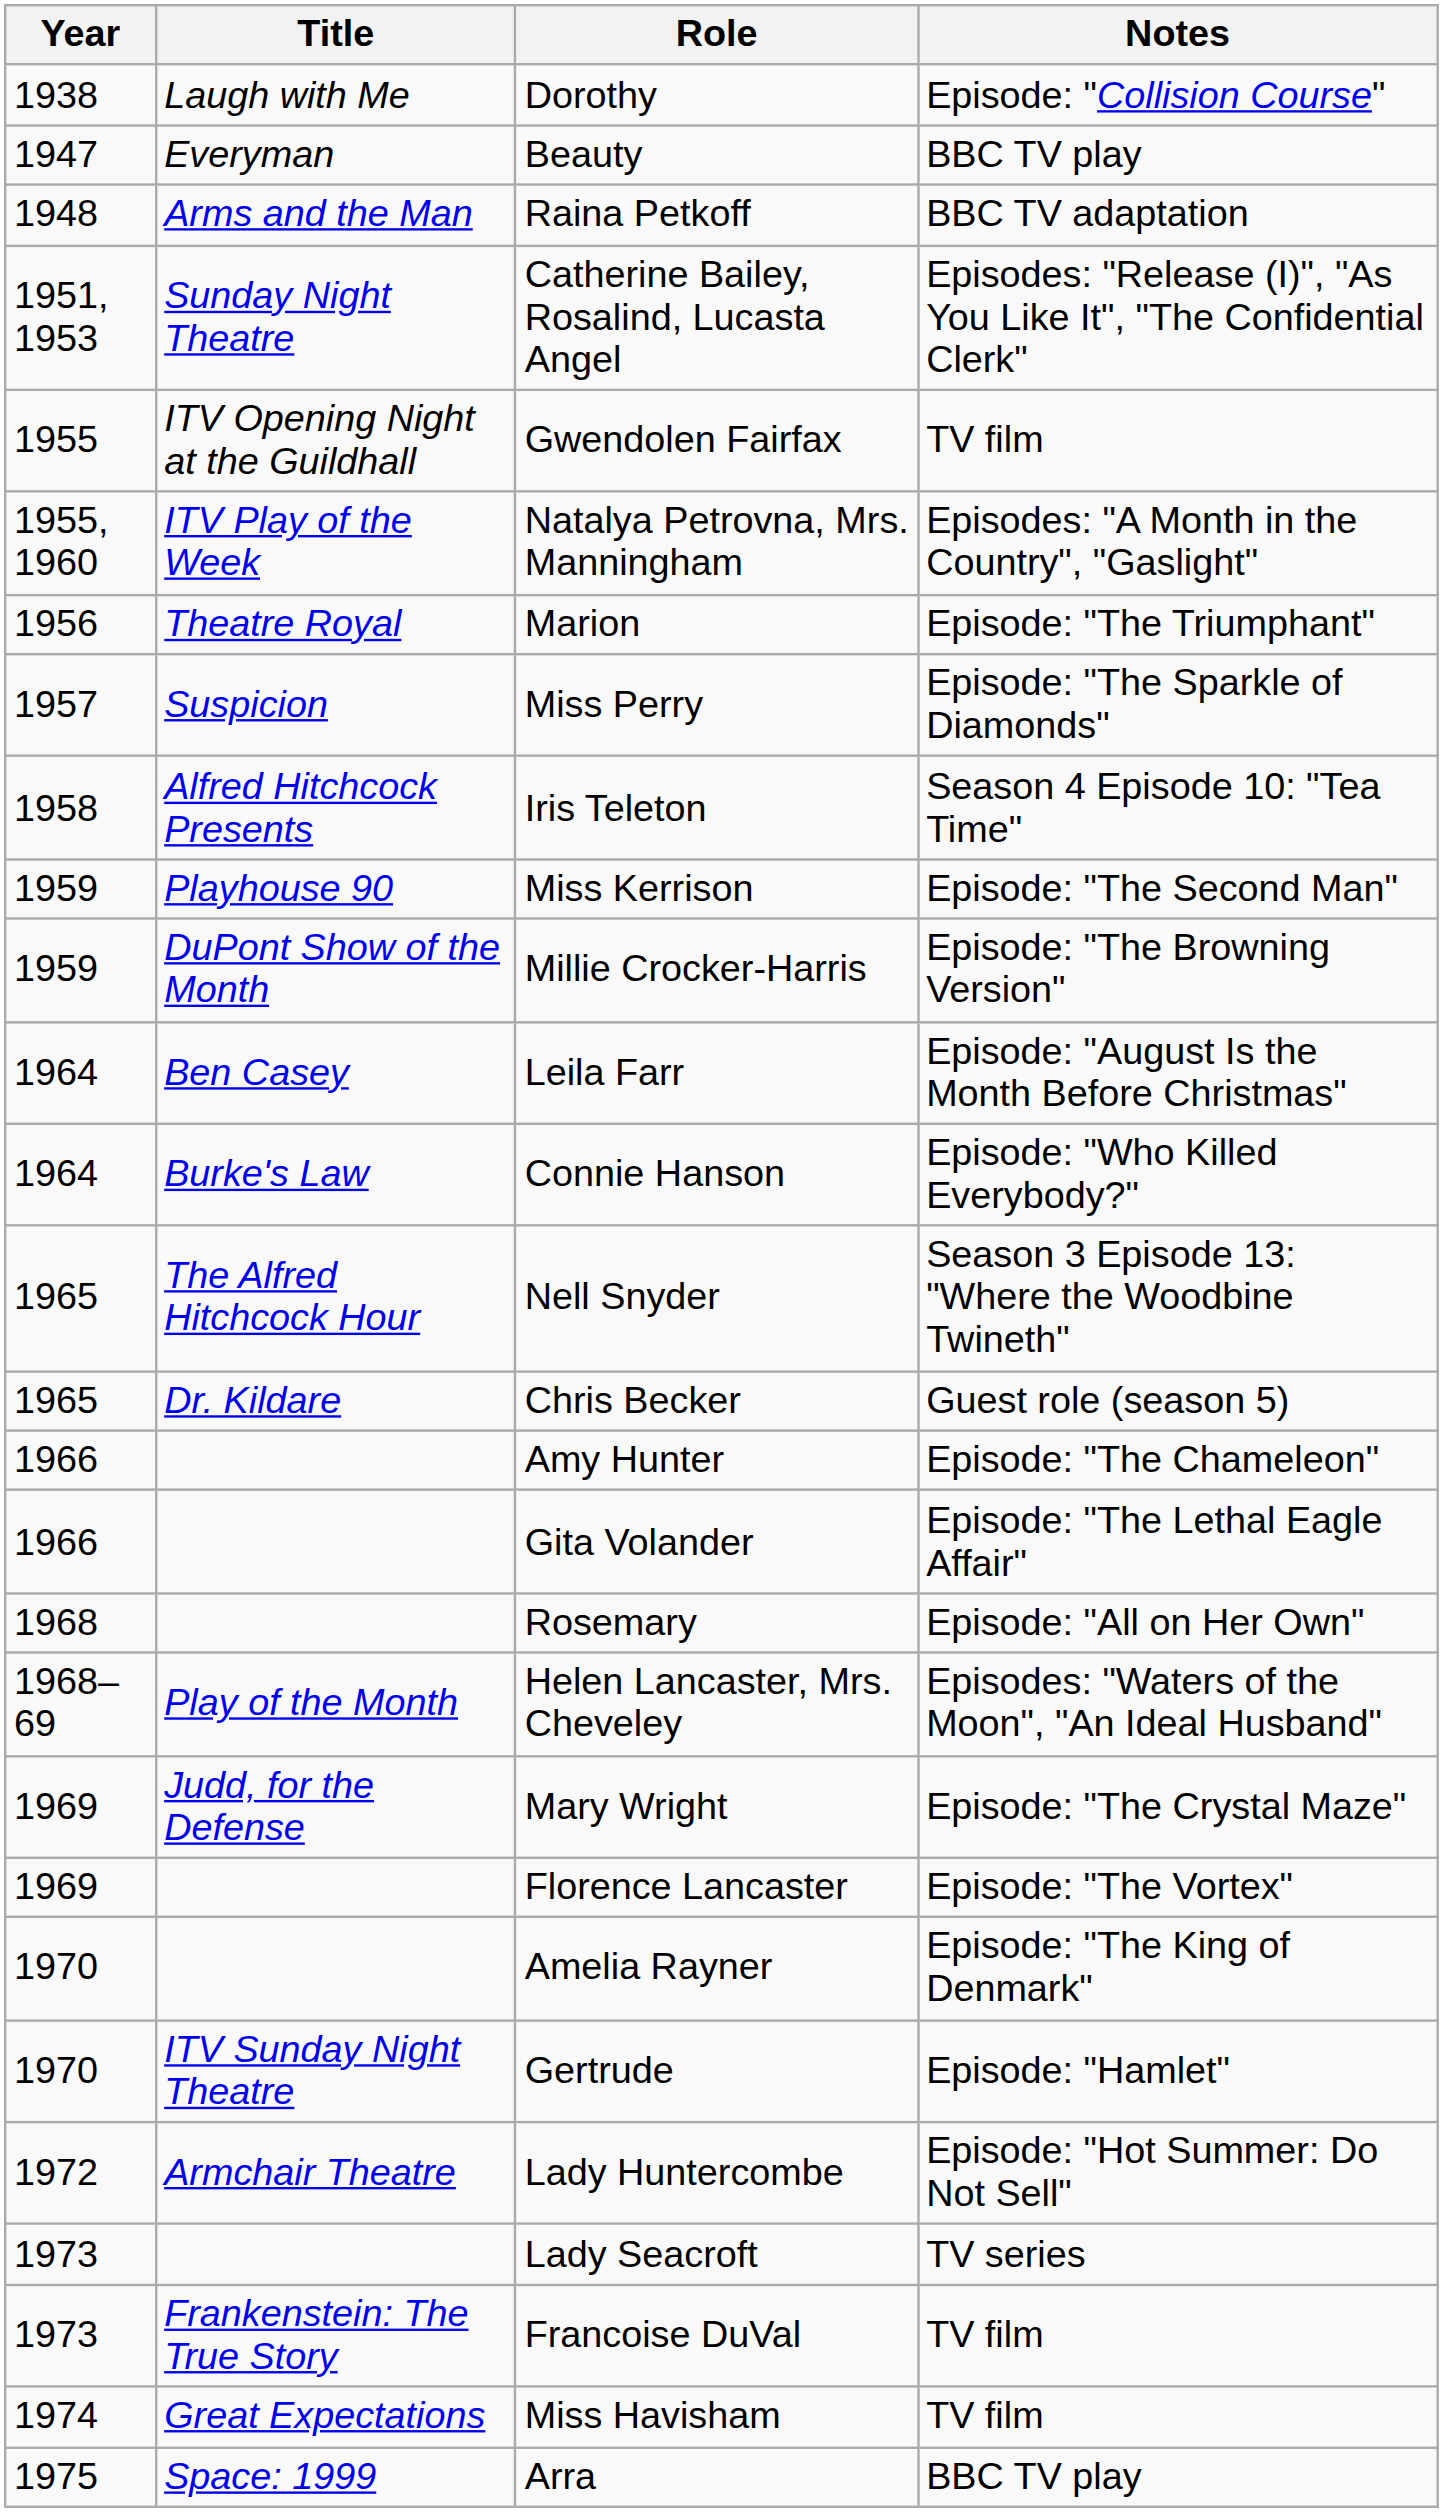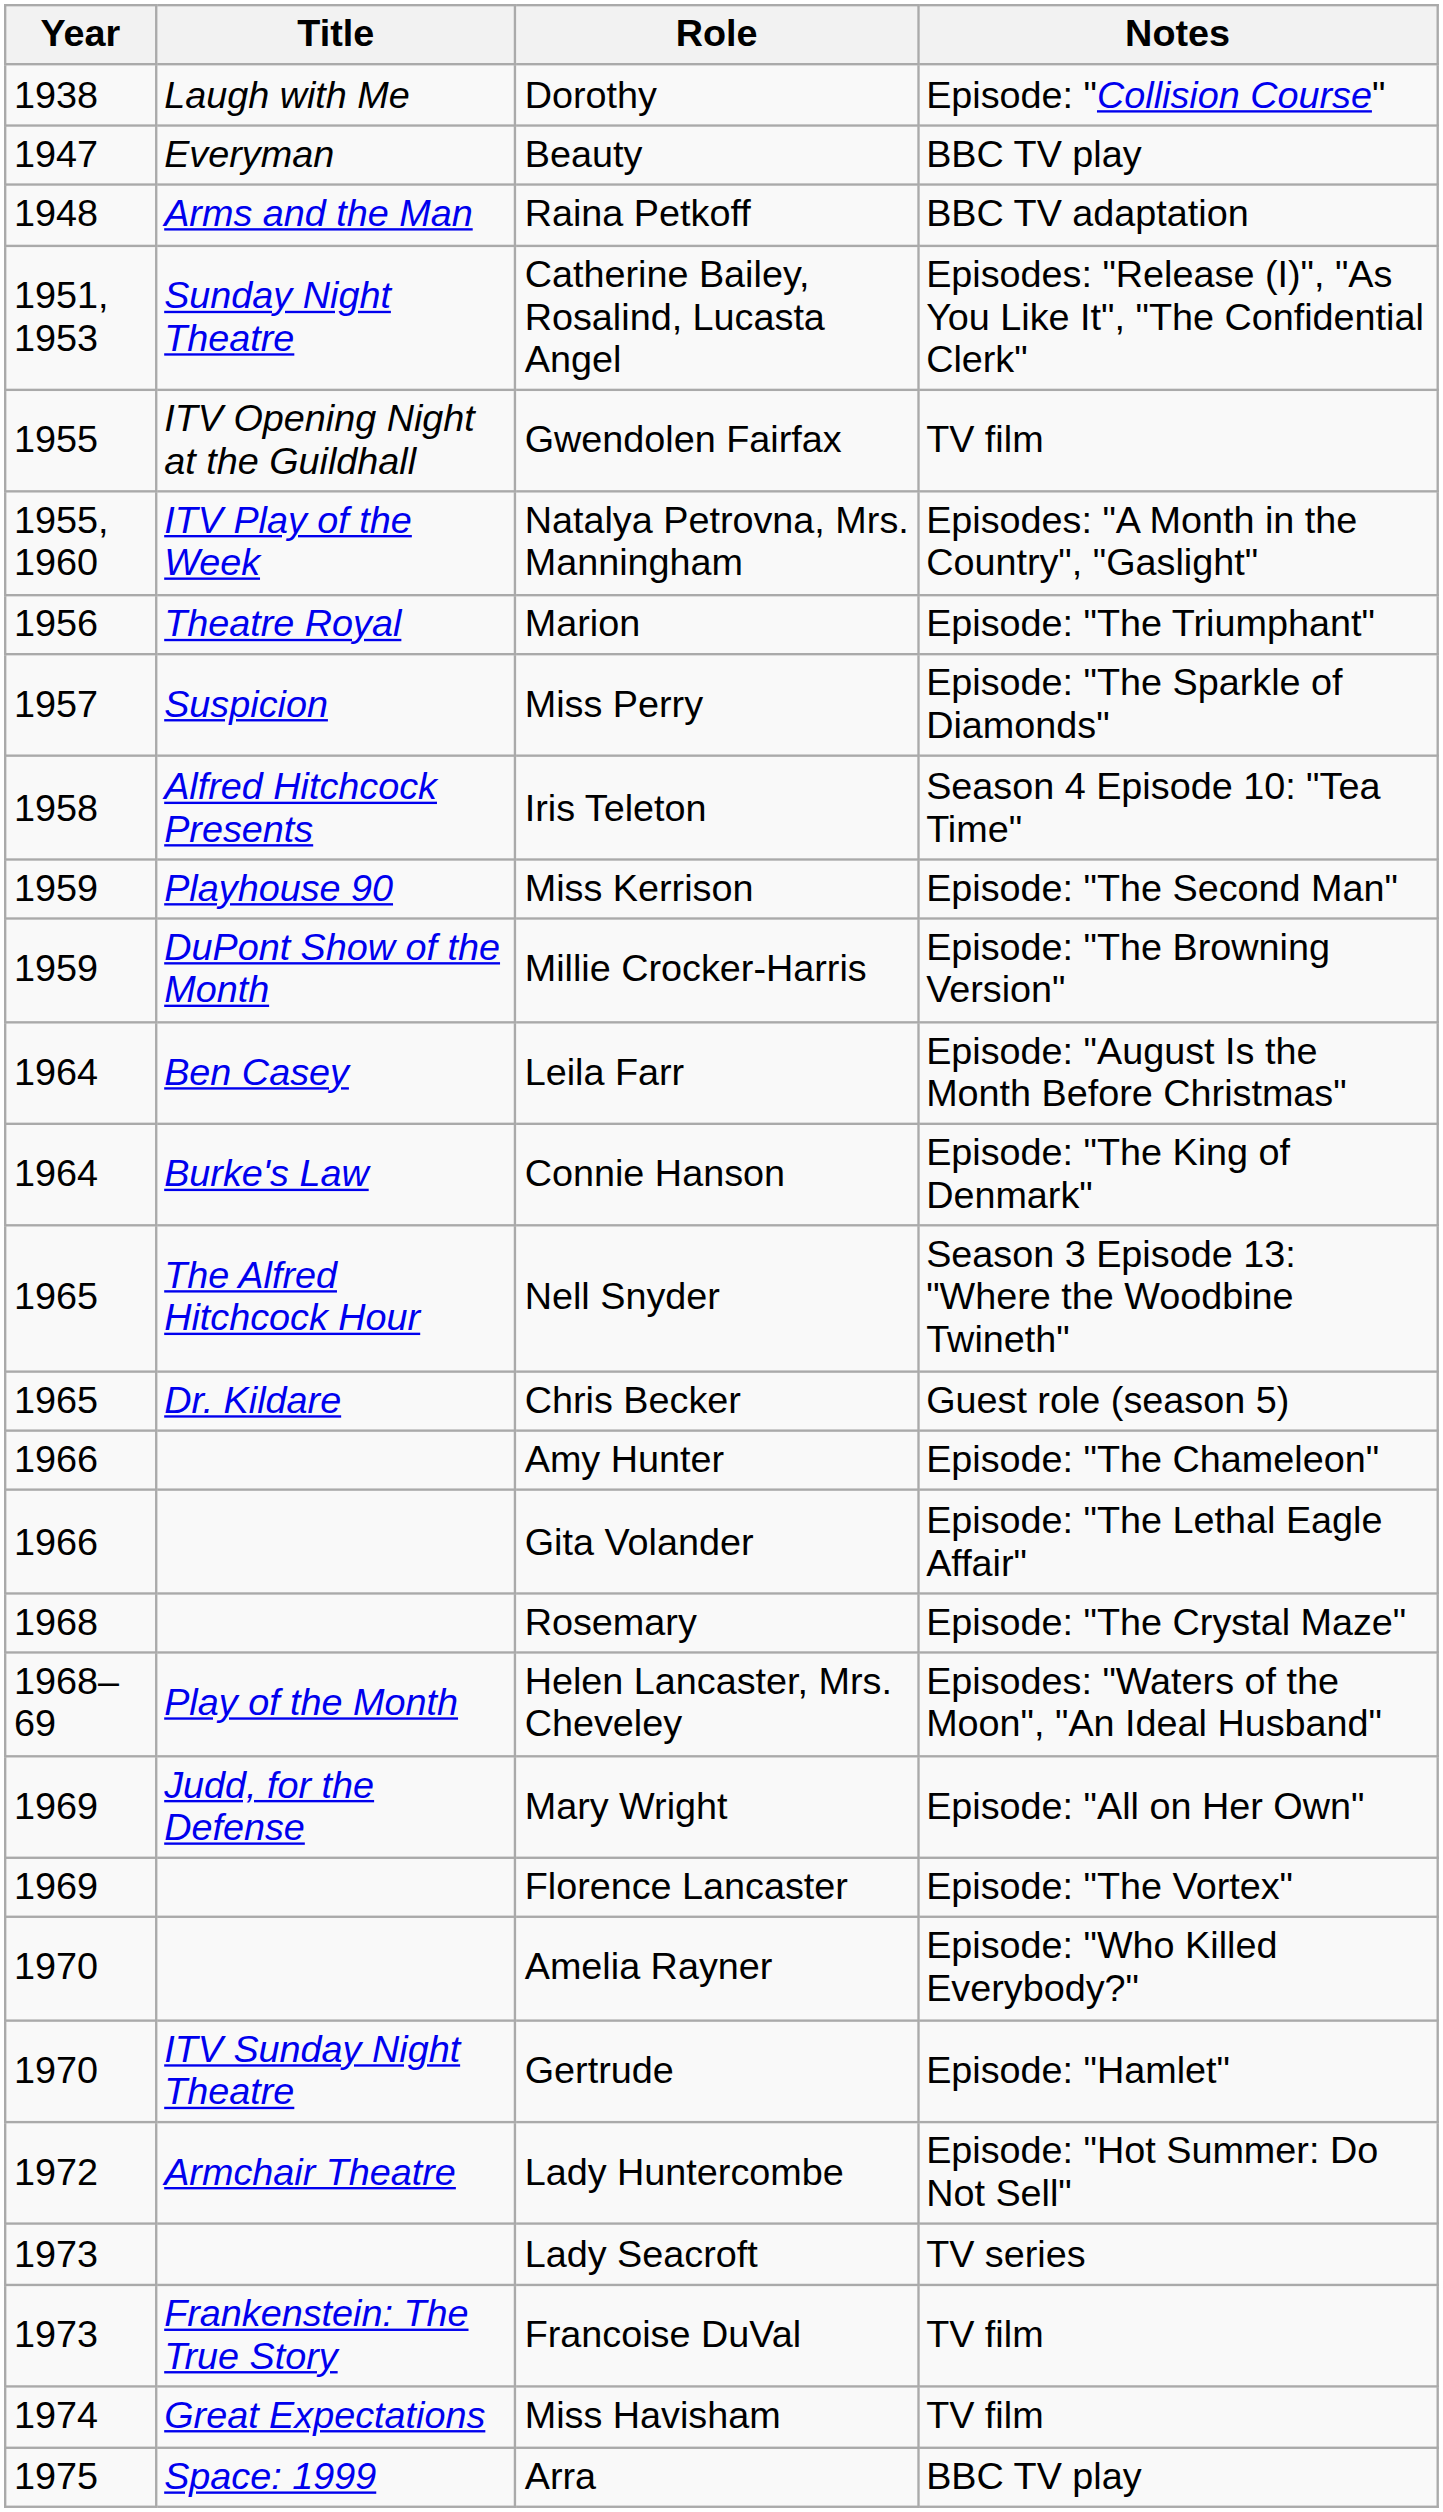 <table class="wikitable sortable">
 <tr>
 <th>Year</th>
 <th>Title</th>
 <th>Role</th>
 <th class="unsortable">Notes</th>
 </tr>
 <tr>
 <td>1938</td>
 <td><em>Laugh with Me</em></td>
 <td>Dorothy</td>
 <td>Episode: "<em><a href='#'>Collision Course</a></em>"</td>
 </tr>
 <tr>
 <td>1947</td>
 <td><em>Everyman</em></td>
 <td>Beauty</td>
 <td>BBC TV play</td>
 </tr>
 <tr>
 <td>1948</td>
 <td><em><a href='#'>Arms and the Man</a></em></td>
 <td>Raina Petkoff</td>
 <td>BBC TV adaptation</td>
 </tr>
 <tr>
 <td>1951, 1953</td>
 <td><em><a href='#'>Sunday Night Theatre</a></em></td>
 <td>Catherine Bailey, Rosalind, Lucasta Angel</td>
 <td>Episodes: "Release (I)", "As You Like It", "The Confidential Clerk"</td>
 </tr>
 <tr>
 <td>1955</td>
 <td><em>ITV Opening Night at the Guildhall</em></td>
 <td>Gwendolen Fairfax</td>
 <td>TV film</td>
 </tr>
 <tr>
 <td>1955, 1960</td>
 <td><em><a href='#'>ITV Play of the Week</a></em></td>
 <td>Natalya Petrovna, Mrs. Manningham</td>
 <td>Episodes: "A Month in the Country", "Gaslight"</td>
 </tr>
 <tr>
 <td>1956</td>
 <td><em><a href='#'>Theatre Royal</a></em></td>
 <td>Marion</td>
 <td>Episode: "The Triumphant"</td>
 </tr>
 <tr>
 <td>1957</td>
 <td><em><a href='#'>Suspicion</a></em></td>
 <td>Miss Perry</td>
 <td>Episode: "The Sparkle of Diamonds"</td>
 </tr>
 <tr>
 <td>1958</td>
 <td><em><a href='#'>Alfred Hitchcock Presents</a></em></td>
 <td>Iris Teleton</td>
 <td>Season 4 Episode 10: "Tea Time"</td>
 </tr>
 <tr>
 <td>1959</td>
 <td><em><a href='#'>Playhouse 90</a></em></td>
 <td>Miss Kerrison</td>
 <td>Episode: "The Second Man"</td>
 </tr>
 <tr>
 <td>1959</td>
 <td><em><a href='#'>DuPont Show of the Month</a></em></td>
 <td>Millie Crocker-Harris</td>
 <td>Episode: "The Browning Version"</td>
 </tr>
 <tr>
 <td>1964</td>
 <td><em><a href='#'>Ben Casey</a></em></td>
 <td>Leila Farr</td>
 <td>Episode: "August Is the Month Before Christmas"</td>
 </tr>
 <tr>
 <td>1964</td>
 <td><em><a href='#'>Burke's Law</a></em></td>
 <td>Connie Hanson</td>
-<td>Episode: "Who Killed Everybody?"</td>
+<td>Episode: "The King of Denmark"</td>
 </tr>
 <tr>
 <td>1965</td>
 <td><em><a href='#'>The Alfred Hitchcock Hour</a></em></td>
 <td>Nell Snyder</td>
 <td>Season 3 Episode 13: "Where the Woodbine Twineth"</td>
 </tr>
 <tr>
 <td>1965</td>
 <td><em><a href='#'>Dr. Kildare</a></em></td>
 <td>Chris Becker</td>
 <td>Guest role (season 5)</td>
 </tr>
 <tr>
 <td>1966</td>
 <td><em></em></td>
 <td>Amy Hunter</td>
 <td>Episode: "The Chameleon"</td>
 </tr>
 <tr>
 <td>1966</td>
 <td><em></em></td>
 <td>Gita Volander</td>
 <td>Episode: "The Lethal Eagle Affair"</td>
 </tr>
 <tr>
 <td>1968</td>
 <td><em></em></td>
 <td>Rosemary</td>
-<td>Episode: "All on Her Own"</td>
+<td>Episode: "The Crystal Maze"</td>
 </tr>
 <tr>
 <td>1968–69</td>
 <td><em><a href='#'>Play of the Month</a></em></td>
 <td>Helen Lancaster, Mrs. Cheveley</td>
 <td>Episodes: "Waters of the Moon", "An Ideal Husband"</td>
 </tr>
 <tr>
 <td>1969</td>
 <td><em><a href='#'>Judd, for the Defense</a></em></td>
 <td>Mary Wright</td>
-<td>Episode: "The Crystal Maze"</td>
+<td>Episode: "All on Her Own"</td>
 </tr>
 <tr>
 <td>1969</td>
 <td><em></em></td>
 <td>Florence Lancaster</td>
 <td>Episode: "The Vortex"</td>
 </tr>
 <tr>
 <td>1970</td>
 <td><em></em></td>
 <td>Amelia Rayner</td>
-<td>Episode: "The King of Denmark"</td>
+<td>Episode: "Who Killed Everybody?"</td>
 </tr>
 <tr>
 <td>1970</td>
 <td><em><a href='#'>ITV Sunday Night Theatre</a></em></td>
 <td>Gertrude</td>
 <td>Episode: "Hamlet"</td>
 </tr>
 <tr>
 <td>1972</td>
 <td><em><a href='#'>Armchair Theatre</a></em></td>
 <td>Lady Huntercombe</td>
 <td>Episode: "Hot Summer: Do Not Sell"</td>
 </tr>
 <tr>
 <td>1973</td>
 <td><em></em></td>
 <td>Lady Seacroft</td>
 <td>TV series</td>
 </tr>
 <tr>
 <td>1973</td>
 <td><em><a href='#'>Frankenstein: The True Story</a></em></td>
 <td>Francoise DuVal</td>
 <td>TV film</td>
 </tr>
 <tr>
 <td>1974</td>
 <td><em><a href='#'>Great Expectations</a></em></td>
 <td>Miss Havisham</td>
 <td>TV film</td>
 </tr>
 <tr>
 <td>1975</td>
 <td><em><a href='#'>Space: 1999</a></em></td>
 <td>Arra</td>
 <td>BBC TV play</td>
 </tr>
 </table>
